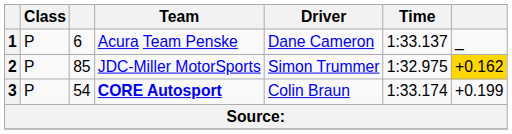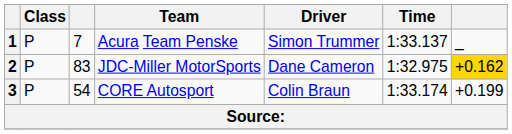 <table class="wikitable">
 <tr>
 <th scope="col"></th>
 <th scope="col">Class</th>
 <th scope="col"></th>
 <th scope="col">Team</th>
 <th scope="col">Driver</th>
 <th scope="col">Time</th>
 <th scope="col"></th>
 </tr>
 <tr>
 <th scope="row">1</th>
 <td>P</td>
-<td>6</td>
+<td>7</td>
 <td><a href='#'>Acura</a> <a href='#'>Team Penske</a></td>
-<td><a href='#'>Dane Cameron</a></td>
+<td><a href='#'>Simon Trummer</a></td>
 <td>1:33.137</td>
 <td>_</td>
 </tr>
 <tr>
 <th scope="row">2</th>
 <td>P</td>
-<td>85</td>
+<td>83</td>
 <td><a href='#'>JDC-Miller MotorSports</a></td>
-<td><a href='#'>Simon Trummer</a></td>
+<td><a href='#'>Dane Cameron</a></td>
 <td>1:32.975</td>
 <td style="background: gold;">+0.162</td>
 </tr>
 <tr>
 <th scope="row">3</th>
 <td>P</td>
 <td>54</td>
-<td><strong><a href='#'>CORE Autosport</a></strong></td>
+<td><a href='#'>CORE Autosport</a></td>
 <td><a href='#'>Colin Braun</a></td>
 <td>1:33.174</td>
 <td>+0.199</td>
 </tr>
 <tr>
 <th colspan="7">Source:</th>
 </tr>
 <tr>
 </tr>
 </table>
